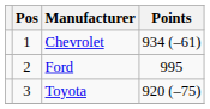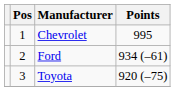 <table class="wikitable" style="font-size: 95%">
 <tr>
 <th></th>
 <th>Pos</th>
 <th>Manufacturer</th>
 <th>Points</th>
 </tr>
 <tr>
 <td align="left"></td>
 <td style="text-align:center;">1</td>
 <td><a href='#'>Chevrolet</a></td>
-<td style="text-align:center;">934 (–61)</td>
+<td style="text-align:center;">995</td>
 </tr>
 <tr>
 <td align="left"></td>
 <td style="text-align:center;">2</td>
 <td><a href='#'>Ford</a></td>
-<td style="text-align:center;">995</td>
+<td style="text-align:center;">934 (–61)</td>
 </tr>
 <tr>
 <td align="left"></td>
 <td style="text-align:center;">3</td>
 <td><a href='#'>Toyota</a></td>
 <td style="text-align:center;">920 (–75)</td>
 </tr>
 <tr class="sortbottom">
 </tr>
 </table>
